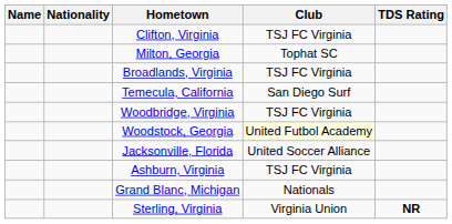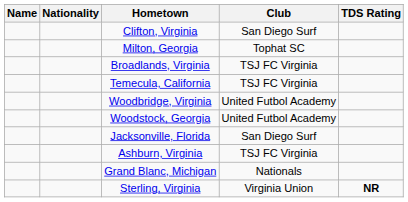 <table class="wikitable" style="font-size:90%; text-align: center;" border="1">
 <tr>
 <th>Name</th>
 <th>Nationality</th>
 <th>Hometown</th>
 <th>Club</th>
 <th>TDS Rating</th>
 </tr>
 <tr>
 <td></td>
 <td></td>
 <td><a href='#'>Clifton, Virginia</a></td>
-<td>TSJ FC Virginia</td>
+<td>San Diego Surf</td>
 <td></td>
 </tr>
 <tr>
 <td></td>
 <td></td>
 <td><a href='#'>Milton, Georgia</a></td>
 <td>Tophat SC</td>
 <td></td>
 </tr>
 <tr>
 <td></td>
 <td></td>
 <td><a href='#'>Broadlands, Virginia</a></td>
 <td>TSJ FC Virginia</td>
 <td></td>
 </tr>
 <tr>
 <td></td>
 <td></td>
 <td><a href='#'>Temecula, California</a></td>
-<td>San Diego Surf</td>
+<td>TSJ FC Virginia</td>
 <td></td>
 </tr>
 <tr>
 <td></td>
 <td></td>
 <td><a href='#'>Woodbridge, Virginia</a></td>
-<td>TSJ FC Virginia</td>
+<td>United Futbol Academy</td>
 <td></td>
 </tr>
 <tr>
 <td></td>
 <td></td>
 <td><a href='#'>Woodstock, Georgia</a></td>
-<td style="background: lightyellow;">United Futbol Academy</td>
+<td>United Futbol Academy</td>
 <td></td>
 </tr>
 <tr>
 <td></td>
 <td></td>
 <td><a href='#'>Jacksonville, Florida</a></td>
-<td>United Soccer Alliance</td>
+<td>San Diego Surf</td>
 <td></td>
 </tr>
 <tr>
 <td></td>
 <td></td>
 <td><a href='#'>Ashburn, Virginia</a></td>
 <td>TSJ FC Virginia</td>
 <td></td>
 </tr>
 <tr>
 <td></td>
 <td></td>
 <td><a href='#'>Grand Blanc, Michigan</a></td>
 <td>Nationals</td>
 <td></td>
 </tr>
 <tr>
 <td></td>
 <td></td>
 <td><a href='#'>Sterling, Virginia</a></td>
 <td>Virginia Union</td>
 <td><strong>NR</strong></td>
 </tr>
 </table>
